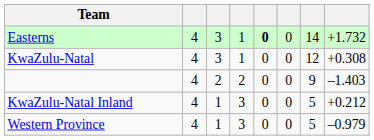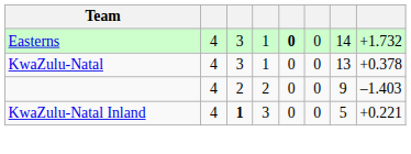 <table class="wikitable" style="text-align:center">
 <tr>
 <th width=200>Team</th>
 <th width=20></th>
 <th width=20></th>
 <th width=20></th>
 <th width=20></th>
 <th width=20></th>
 <th width=20></th>
 <th width=45></th>
 </tr>
 <tr style="background:#cfc">
 <td align="left"> <a href='#'>Easterns</a></td>
 <td>4</td>
 <td>3</td>
 <td>1</td>
 <td><strong>0</strong></td>
 <td>0</td>
 <td>14</td>
 <td>+1.732</td>
 </tr>
 <tr>
 <td align="left"> <a href='#'>KwaZulu-Natal</a></td>
 <td>4</td>
 <td>3</td>
 <td>1</td>
 <td>0</td>
 <td>0</td>
-<td>12</td>
-<td>+0.308</td>
+<td>13</td>
+<td>+0.378</td>
 </tr>
 <tr>
 <td align="left"></td>
 <td>4</td>
 <td>2</td>
 <td>2</td>
 <td>0</td>
 <td>0</td>
 <td>9</td>
 <td>–1.403</td>
 </tr>
 <tr>
 <td align="left"> <a href='#'>KwaZulu-Natal Inland</a></td>
 <td>4</td>
-<td>1</td>
+<td><strong>1</strong></td>
 <td>3</td>
 <td>0</td>
 <td>0</td>
 <td>5</td>
-<td>+0.212</td>
-</tr>
-<tr>
-<td align="left"> <a href='#'>Western Province</a></td>
-<td>4</td>
-<td>1</td>
-<td>3</td>
-<td>0</td>
-<td>0</td>
-<td>5</td>
-<td>–0.979</td>
+<td>+0.221</td>
 </tr>
 </table>
